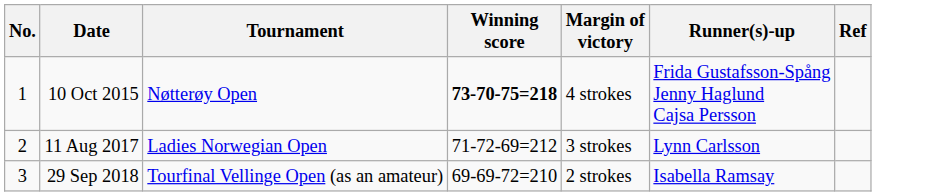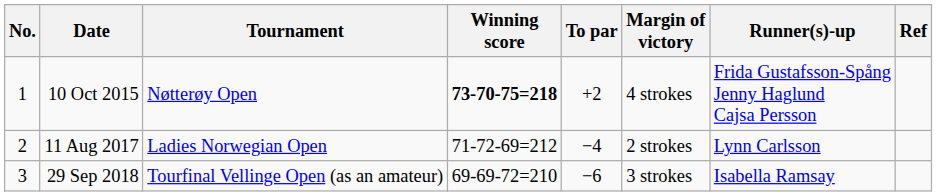 <table class="wikitable" style="font-size:95%;">
 <tr>
 <th>No.</th>
 <th>Date</th>
 <th>Tournament</th>
 <th>Winning<br>score</th>
+<th>To par</th>
 <th>Margin of<br>victory</th>
 <th>Runner(s)-up</th>
 <th>Ref</th>
 </tr>
 <tr>
 <td align=center>1</td>
 <td align=right>10 Oct 2015</td>
 <td><a href='#'>Nøtterøy Open</a></td>
 <td align=right><strong>73-70-75=218</strong></td>
+<td align=center>+2</td>
 <td>4 strokes</td>
 <td> <a href='#'>Frida Gustafsson-Spång</a><br> <a href='#'>Jenny Haglund</a><br>  <a href='#'>Cajsa Persson</a></td>
 <td></td>
 </tr>
 <tr>
 <td align=center>2</td>
 <td align=right>11 Aug 2017</td>
 <td><a href='#'>Ladies Norwegian Open</a></td>
 <td align=right>71-72-69=212</td>
-<td>3 strokes</td>
+<td align=center>−4</td>
+<td>2 strokes</td>
 <td> <a href='#'>Lynn Carlsson</a></td>
 <td></td>
 </tr>
 <tr>
 <td align=center>3</td>
 <td align=right>29 Sep 2018</td>
 <td><a href='#'>Tourfinal Vellinge Open</a> (as an amateur)</td>
 <td align=right>69-69-72=210</td>
-<td>2 strokes</td>
+<td align=center>−6</td>
+<td>3 strokes</td>
 <td> <a href='#'>Isabella Ramsay</a></td>
 <td></td>
 </tr>
 </table>
